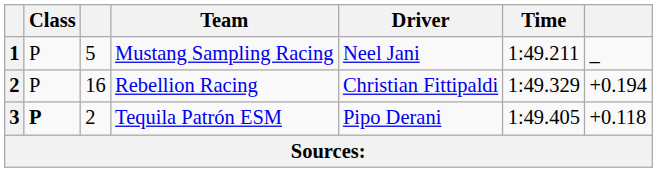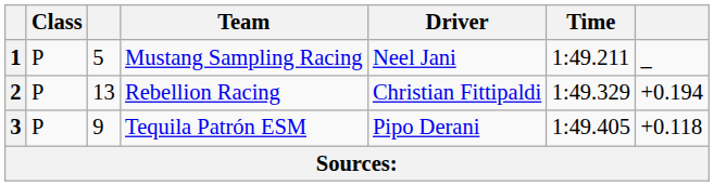 <table class="wikitable">
 <tr>
 <th scope="col"></th>
 <th scope="col">Class</th>
 <th scope="col"></th>
 <th scope="col">Team</th>
 <th scope="col">Driver</th>
 <th scope="col">Time</th>
 <th scope="col"></th>
 </tr>
 <tr>
 <th scope="row">1</th>
 <td>P</td>
 <td>5</td>
 <td><a href='#'>Mustang Sampling Racing</a></td>
 <td><a href='#'>Neel Jani</a></td>
 <td>1:49.211</td>
 <td>_</td>
 </tr>
 <tr>
 <th scope="row">2</th>
 <td>P</td>
-<td>16</td>
+<td>13</td>
 <td><a href='#'>Rebellion Racing</a></td>
 <td><a href='#'>Christian Fittipaldi</a></td>
 <td>1:49.329</td>
 <td>+0.194</td>
 </tr>
 <tr>
 <th scope="row">3</th>
-<td><strong>P</strong></td>
-<td>2</td>
+<td>P</td>
+<td>9</td>
 <td><a href='#'>Tequila Patrón ESM</a></td>
 <td><a href='#'>Pipo Derani</a></td>
 <td>1:49.405</td>
 <td>+0.118</td>
 </tr>
 <tr>
 <th colspan="7">Sources:</th>
 </tr>
 </table>
